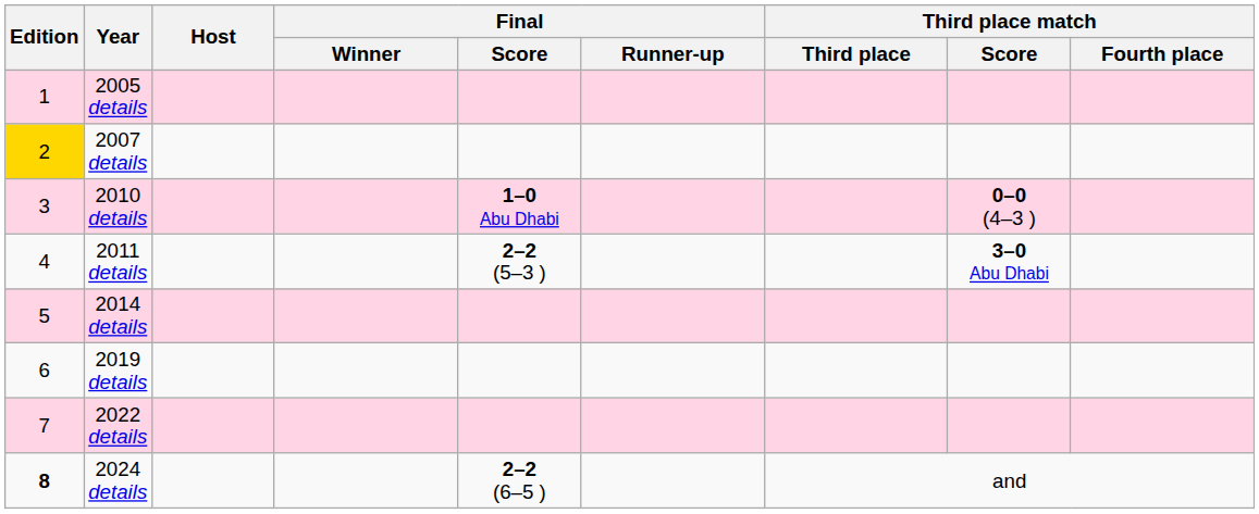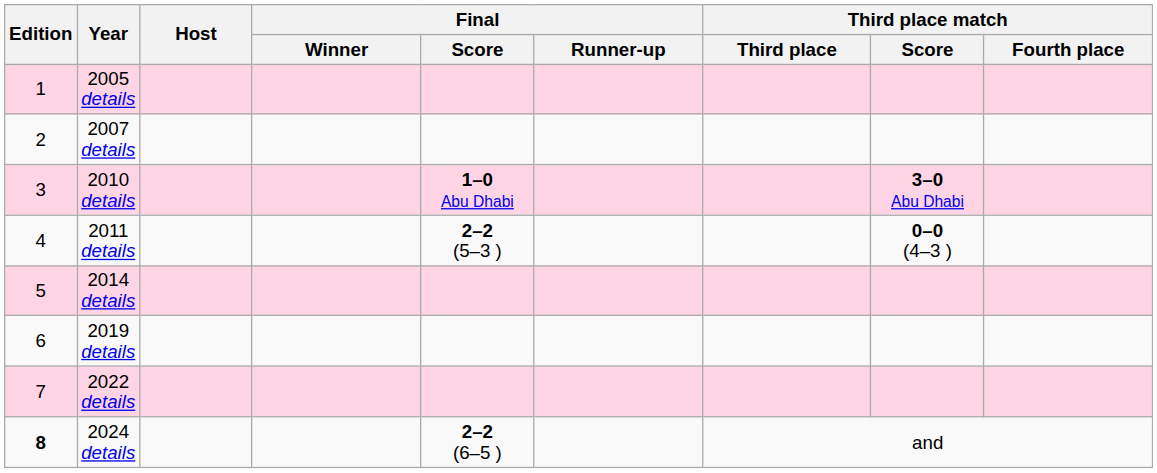 <table class="wikitable" style="font-size: 90%; text-align: center; width: 100%;">
 <tr>
 <th rowspan=2 width=3%>Edition</th>
 <th rowspan="2" width="5%">Year</th>
 <th rowspan="2" width="10%">Host</th>
 <th colspan="3">Final</th>
 <th colspan="3">Third place match</th>
 </tr>
 <tr>
 <th width="15%">Winner</th>
 <th width="10%">Score</th>
 <th width="15%">Runner-up</th>
 <th width="15%">Third place</th>
 <th width="10%">Score</th>
 <th width="15%">Fourth place</th>
 </tr>
 <tr style="background:#FFD4E4">
 <td>1</td>
 <td>2005<br><em><a href='#'>details</a></em></td>
 <td align="left"></td>
 <td><strong></strong></td>
 <td></td>
 <td></td>
 <td></td>
 <td></td>
 <td></td>
 </tr>
 <tr>
-<td style="background: gold;">2</td>
+<td>2</td>
 <td>2007<br><em><a href='#'>details</a></em></td>
 <td align="left"></td>
 <td><strong></strong></td>
 <td></td>
 <td></td>
 <td></td>
 <td></td>
 <td></td>
 </tr>
 <tr style="background:#FFD4E4">
 <td>3</td>
 <td>2010<br><em><a href='#'>details</a></em></td>
 <td align="left"></td>
 <td><strong></strong></td>
 <td><strong>1–0</strong><br><small><a href='#'>Abu Dhabi</a></small></td>
 <td></td>
 <td></td>
-<td><strong>0–0 </strong><br>(4–3 )</td>
+<td><strong>3–0</strong><br><small><a href='#'>Abu Dhabi</a></small></td>
 <td></td>
 </tr>
 <tr>
 <td>4</td>
 <td>2011<br><em><a href='#'>details</a></em></td>
 <td align="left"></td>
 <td><strong></strong></td>
 <td><strong>2–2</strong><br>(5–3 )</td>
 <td></td>
 <td></td>
-<td><strong>3–0</strong><br><small><a href='#'>Abu Dhabi</a></small></td>
+<td><strong>0–0 </strong><br>(4–3 )</td>
 <td></td>
 </tr>
 <tr style="background:#FFD4E4">
 <td>5</td>
 <td>2014<br><em><a href='#'>details</a></em></td>
 <td align="left"></td>
 <td><strong></strong></td>
 <td></td>
 <td></td>
 <td></td>
 <td></td>
 <td></td>
 </tr>
 <tr>
 <td>6</td>
 <td>2019<br><em><a href='#'>details</a></em></td>
 <td align="left"></td>
 <td><strong></strong></td>
 <td></td>
 <td></td>
 <td></td>
 <td></td>
 <td></td>
 </tr>
 <tr style="background:#FFD4E4">
 <td>7</td>
 <td>2022<br><em><a href='#'>details</a></em></td>
 <td align="left"></td>
 <td><strong></strong></td>
 <td></td>
 <td></td>
 <td></td>
 <td></td>
 <td></td>
 </tr>
 <tr>
 <td><strong>8</strong></td>
 <td>2024<br><em><a href='#'>details</a></em></td>
 <td align="left"></td>
 <td><strong></strong></td>
 <td><strong>2–2 </strong><br>(6–5 )</td>
 <td></td>
 <td colspan="3"> and </td>
 </tr>
 </table>
